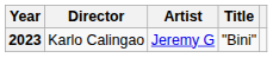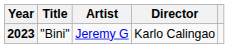 <table class="wikitable plainrowheaders" style="text-align:center">
 <tr>
 <th scope="col">Year</th>
+<th scope="col">Title</th>
+<th scope="col">Artist</th>
 <th scope="col">Director</th>
-<th scope="col">Artist</th>
-<th scope="col">Title</th>
 <th class="unsortable"></th>
 </tr>
 <tr>
 <th scope="row" rowspan="1">2023</th>
+<td style="text-align:left">"Bini"</td>
+<td><a href='#'>Jeremy G</a></td>
 <td>Karlo Calingao</td>
-<td><a href='#'>Jeremy G</a></td>
-<td style="text-align:left">"Bini"</td>
 <td></td>
 </tr>
 </table>
